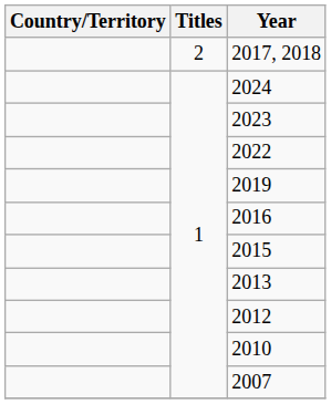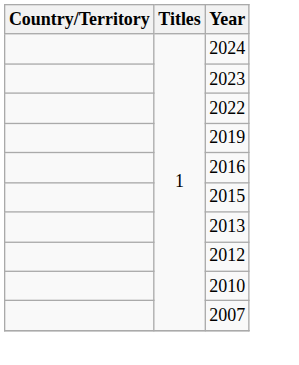 <table class="wikitable sortable" style="font-size: 85%;">
 <tr>
 <th>Country/Territory</th>
 <th>Titles</th>
 <th>Year</th>
-</tr>
-<tr>
-<td></td>
-<td style="text-align:center;">2</td>
-<td>2017, 2018</td>
 </tr>
 <tr>
 <td></td>
 <td rowspan="10" style="text-align:center;">1</td>
 <td>2024</td>
 </tr>
 <tr>
 <td></td>
 <td>2023</td>
 </tr>
 <tr>
 <td></td>
 <td>2022</td>
 </tr>
 <tr>
 <td></td>
 <td>2019</td>
 </tr>
 <tr>
 <td></td>
 <td>2016</td>
 </tr>
 <tr>
 <td></td>
 <td>2015</td>
 </tr>
 <tr>
 <td></td>
 <td>2013</td>
 </tr>
 <tr>
 <td></td>
 <td>2012</td>
 </tr>
 <tr>
 <td></td>
 <td>2010</td>
 </tr>
 <tr>
 <td></td>
 <td>2007</td>
 </tr>
 <tr>
 </tr>
 </table>
